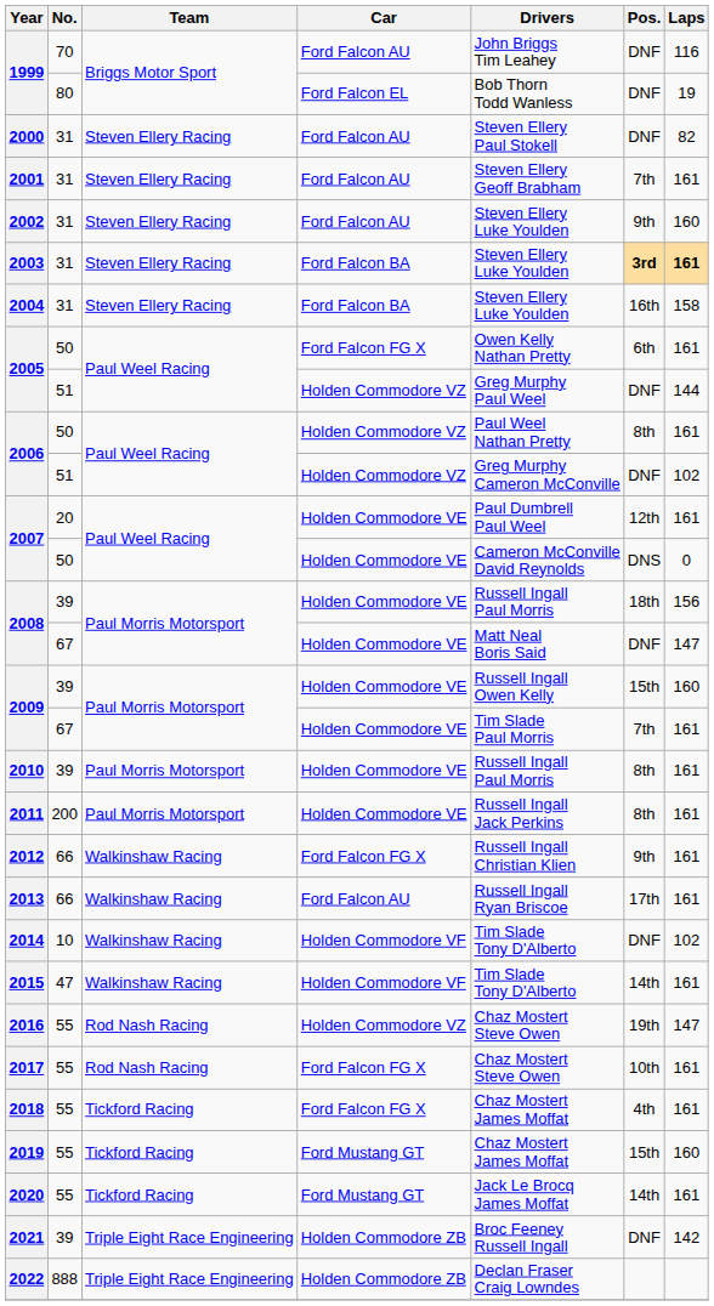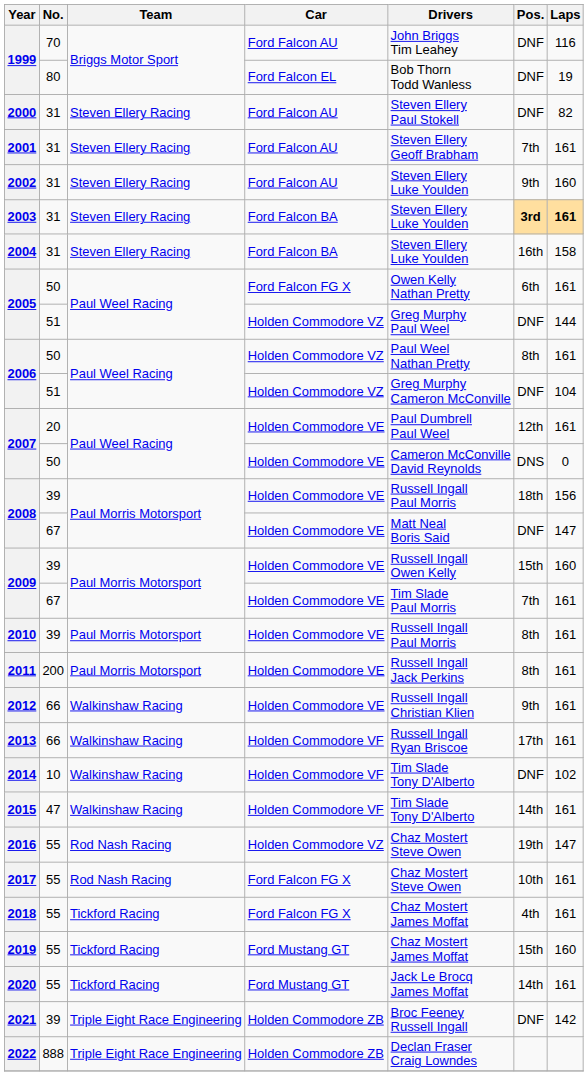 <table class="wikitable" style=font-size:90%>
 <tr>
 <th>Year</th>
 <th>No.</th>
 <th>Team</th>
 <th>Car</th>
 <th>Drivers</th>
 <th>Pos.</th>
 <th>Laps</th>
 </tr>
 <tr>
 <th rowspan=2><a href='#'>1999</a></th>
 <td align=center>70</td>
 <td rowspan=2><a href='#'>Briggs Motor Sport</a></td>
 <td><a href='#'>Ford Falcon AU</a></td>
 <td> <a href='#'>John Briggs</a><br> Tim Leahey</td>
 <td align=center>DNF</td>
 <td align=center>116</td>
 </tr>
 <tr>
 <td align=center>80</td>
 <td><a href='#'>Ford Falcon EL</a></td>
 <td> Bob Thorn<br> Todd Wanless</td>
 <td align=center>DNF</td>
 <td align=center>19</td>
 </tr>
 <tr>
 <th rowspan=1><a href='#'>2000</a></th>
 <td align=center>31</td>
 <td rowspan=1><a href='#'>Steven Ellery Racing</a></td>
 <td><a href='#'>Ford Falcon AU</a></td>
 <td> <a href='#'>Steven Ellery</a><br> <a href='#'>Paul Stokell</a></td>
 <td align=center>DNF</td>
 <td align=center>82</td>
 </tr>
 <tr>
 <th rowspan=1><a href='#'>2001</a></th>
 <td align=center>31</td>
 <td rowspan=1><a href='#'>Steven Ellery Racing</a></td>
 <td><a href='#'>Ford Falcon AU</a></td>
 <td> <a href='#'>Steven Ellery</a><br> <a href='#'>Geoff Brabham</a></td>
 <td align=center>7th</td>
 <td align=center>161</td>
 </tr>
 <tr>
 <th rowspan=1><a href='#'>2002</a></th>
 <td align=center>31</td>
 <td rowspan=1><a href='#'>Steven Ellery Racing</a></td>
 <td><a href='#'>Ford Falcon AU</a></td>
 <td> <a href='#'>Steven Ellery</a><br> <a href='#'>Luke Youlden</a></td>
 <td align=center>9th</td>
 <td align=center>160</td>
 </tr>
 <tr>
 <th rowspan=1><a href='#'>2003</a></th>
 <td align=center>31</td>
 <td rowspan=1><a href='#'>Steven Ellery Racing</a></td>
 <td><a href='#'>Ford Falcon BA</a></td>
 <td> <a href='#'>Steven Ellery</a><br> <a href='#'>Luke Youlden</a></td>
 <td align=center style=background:#ffdf9f><strong>3rd</strong></td>
 <td align=center style=background:#ffdf9f><strong>161</strong></td>
 </tr>
 <tr>
 <th rowspan=1><a href='#'>2004</a></th>
 <td align=center>31</td>
 <td rowspan=1><a href='#'>Steven Ellery Racing</a></td>
 <td><a href='#'>Ford Falcon BA</a></td>
 <td> <a href='#'>Steven Ellery</a><br> <a href='#'>Luke Youlden</a></td>
 <td align=center>16th</td>
 <td align=center>158</td>
 </tr>
 <tr>
 <th rowspan=2><a href='#'>2005</a></th>
 <td align=center>50</td>
 <td rowspan=2><a href='#'>Paul Weel Racing</a></td>
 <td><a href='#'>Ford Falcon FG X</a></td>
 <td> <a href='#'>Owen Kelly</a><br> <a href='#'>Nathan Pretty</a></td>
 <td align=center>6th</td>
 <td align=center>161</td>
 </tr>
 <tr>
 <td align=center>51</td>
 <td><a href='#'>Holden Commodore VZ</a></td>
 <td> <a href='#'>Greg Murphy</a><br> <a href='#'>Paul Weel</a></td>
 <td align=center>DNF</td>
 <td align=center>144</td>
 </tr>
 <tr>
 <th rowspan=2><a href='#'>2006</a></th>
 <td align=center>50</td>
 <td rowspan=2><a href='#'>Paul Weel Racing</a></td>
 <td><a href='#'>Holden Commodore VZ</a></td>
 <td> <a href='#'>Paul Weel</a><br> <a href='#'>Nathan Pretty</a></td>
 <td align=center>8th</td>
 <td align=center>161</td>
 </tr>
 <tr>
 <td align=center>51</td>
 <td><a href='#'>Holden Commodore VZ</a></td>
 <td> <a href='#'>Greg Murphy</a><br> <a href='#'>Cameron McConville</a></td>
 <td align=center>DNF</td>
-<td align=center>102</td>
+<td align=center>104</td>
 </tr>
 <tr>
 <th rowspan=2><a href='#'>2007</a></th>
 <td align=center>20</td>
 <td rowspan=2><a href='#'>Paul Weel Racing</a></td>
 <td><a href='#'>Holden Commodore VE</a></td>
 <td> <a href='#'>Paul Dumbrell</a><br> <a href='#'>Paul Weel</a></td>
 <td align=center>12th</td>
 <td align=center>161</td>
 </tr>
 <tr>
 <td align=center>50</td>
 <td><a href='#'>Holden Commodore VE</a></td>
 <td> <a href='#'>Cameron McConville</a><br> <a href='#'>David Reynolds</a></td>
 <td align=center>DNS</td>
 <td align=center>0</td>
 </tr>
 <tr>
 <th rowspan=2><a href='#'>2008</a></th>
 <td align=center>39</td>
 <td rowspan=2><a href='#'>Paul Morris Motorsport</a></td>
 <td><a href='#'>Holden Commodore VE</a></td>
 <td> <a href='#'>Russell Ingall</a><br> <a href='#'>Paul Morris</a></td>
 <td align=center>18th</td>
 <td align=center>156</td>
 </tr>
 <tr>
 <td align=center>67</td>
 <td><a href='#'>Holden Commodore VE</a></td>
 <td> <a href='#'>Matt Neal</a><br> <a href='#'>Boris Said</a></td>
 <td align=center>DNF</td>
 <td align=center>147</td>
 </tr>
 <tr>
 <th rowspan=2><a href='#'>2009</a></th>
 <td align=center>39</td>
 <td rowspan=2><a href='#'>Paul Morris Motorsport</a></td>
 <td><a href='#'>Holden Commodore VE</a></td>
 <td> <a href='#'>Russell Ingall</a><br> <a href='#'>Owen Kelly</a></td>
 <td align=center>15th</td>
 <td align=center>160</td>
 </tr>
 <tr>
 <td align=center>67</td>
 <td><a href='#'>Holden Commodore VE</a></td>
 <td> <a href='#'>Tim Slade</a><br> <a href='#'>Paul Morris</a></td>
 <td align=center>7th</td>
 <td align=center>161</td>
 </tr>
 <tr>
 <th rowspan=1><a href='#'>2010</a></th>
 <td align=center>39</td>
 <td><a href='#'>Paul Morris Motorsport</a></td>
 <td><a href='#'>Holden Commodore VE</a></td>
 <td> <a href='#'>Russell Ingall</a><br> <a href='#'>Paul Morris</a></td>
 <td align=center>8th</td>
 <td align=center>161</td>
 </tr>
 <tr>
 <th rowspan=1><a href='#'>2011</a></th>
 <td align=center>200</td>
 <td><a href='#'>Paul Morris Motorsport</a></td>
 <td><a href='#'>Holden Commodore VE</a></td>
 <td> <a href='#'>Russell Ingall</a><br> <a href='#'>Jack Perkins</a></td>
 <td align=center>8th</td>
 <td align=center>161</td>
 </tr>
 <tr>
 <th rowspan=1><a href='#'>2012</a></th>
 <td align=center>66</td>
 <td><a href='#'>Walkinshaw Racing</a></td>
-<td><a href='#'>Ford Falcon FG X</a></td>
+<td><a href='#'>Holden Commodore VE</a></td>
 <td> <a href='#'>Russell Ingall</a><br> <a href='#'>Christian Klien</a></td>
 <td align=center>9th</td>
 <td align=center>161</td>
 </tr>
 <tr>
 <th rowspan=1><a href='#'>2013</a></th>
 <td align=center>66</td>
 <td><a href='#'>Walkinshaw Racing</a></td>
-<td><a href='#'>Ford Falcon AU</a></td>
+<td><a href='#'>Holden Commodore VF</a></td>
 <td> <a href='#'>Russell Ingall</a><br> <a href='#'>Ryan Briscoe</a></td>
 <td align=center>17th</td>
 <td align=center>161</td>
 </tr>
 <tr>
 <th rowspan=1><a href='#'>2014</a></th>
 <td align=center>10</td>
 <td><a href='#'>Walkinshaw Racing</a></td>
 <td><a href='#'>Holden Commodore VF</a></td>
 <td> <a href='#'>Tim Slade</a><br> <a href='#'>Tony D'Alberto</a></td>
 <td align=center>DNF</td>
 <td align=center>102</td>
 </tr>
 <tr>
 <th rowspan=1><a href='#'>2015</a></th>
 <td align=center>47</td>
 <td><a href='#'>Walkinshaw Racing</a></td>
 <td><a href='#'>Holden Commodore VF</a></td>
 <td> <a href='#'>Tim Slade</a><br> <a href='#'>Tony D'Alberto</a></td>
 <td align=center>14th</td>
 <td align=center>161</td>
 </tr>
 <tr>
 <th rowspan=1><a href='#'>2016</a></th>
 <td align=center>55</td>
 <td><a href='#'>Rod Nash Racing</a></td>
 <td><a href='#'>Holden Commodore VZ</a></td>
 <td> <a href='#'>Chaz Mostert</a><br> <a href='#'>Steve Owen</a></td>
 <td align=center>19th</td>
 <td align=center>147</td>
 </tr>
 <tr>
 <th rowspan=1><a href='#'>2017</a></th>
 <td align=center>55</td>
 <td><a href='#'>Rod Nash Racing</a></td>
 <td><a href='#'>Ford Falcon FG X</a></td>
 <td> <a href='#'>Chaz Mostert</a><br> <a href='#'>Steve Owen</a></td>
 <td align=center>10th</td>
 <td align=center>161</td>
 </tr>
 <tr>
 <th rowspan=1><a href='#'>2018</a></th>
 <td align=center>55</td>
 <td><a href='#'>Tickford Racing</a></td>
 <td><a href='#'>Ford Falcon FG X</a></td>
 <td> <a href='#'>Chaz Mostert</a><br> <a href='#'>James Moffat</a></td>
 <td align=center>4th</td>
 <td align=center>161</td>
 </tr>
 <tr>
 <th rowspan=1><a href='#'>2019</a></th>
 <td align=center>55</td>
 <td><a href='#'>Tickford Racing</a></td>
 <td><a href='#'>Ford Mustang GT</a></td>
 <td> <a href='#'>Chaz Mostert</a><br> <a href='#'>James Moffat</a></td>
 <td align=center>15th</td>
 <td align=center>160</td>
 </tr>
 <tr>
 <th rowspan=1><a href='#'>2020</a></th>
 <td align=center>55</td>
 <td><a href='#'>Tickford Racing</a></td>
 <td><a href='#'>Ford Mustang GT</a></td>
 <td> <a href='#'>Jack Le Brocq</a><br> <a href='#'>James Moffat</a></td>
 <td align=center>14th</td>
 <td align=center>161</td>
 </tr>
 <tr>
 <th rowspan=1><a href='#'>2021</a></th>
 <td align=center>39</td>
 <td><a href='#'>Triple Eight Race Engineering</a></td>
 <td><a href='#'>Holden Commodore ZB</a></td>
 <td> <a href='#'>Broc Feeney</a><br> <a href='#'>Russell Ingall</a></td>
 <td align=center>DNF</td>
 <td align=center>142</td>
 </tr>
 <tr>
 <th rowspan=1><a href='#'>2022</a></th>
 <td align=center>888</td>
 <td><a href='#'>Triple Eight Race Engineering</a></td>
 <td><a href='#'>Holden Commodore ZB</a></td>
 <td> <a href='#'>Declan Fraser</a><br> <a href='#'>Craig Lowndes</a></td>
 <td align=center></td>
 <td align=center></td>
 </tr>
 <tr>
 </tr>
 </table>
